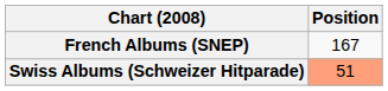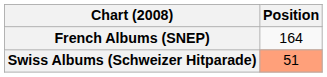 <table class="wikitable sortable plainrowheaders" style="text-align:center">
 <tr>
 <th scope="col">Chart (2008)</th>
 <th scope="col">Position</th>
 </tr>
 <tr>
 <th scope="row">French Albums (SNEP)</th>
-<td>167</td>
+<td>164</td>
 </tr>
 <tr>
 <th scope="row">Swiss Albums (Schweizer Hitparade)</th>
 <td style="background: lightsalmon;">51</td>
 </tr>
 </table>
